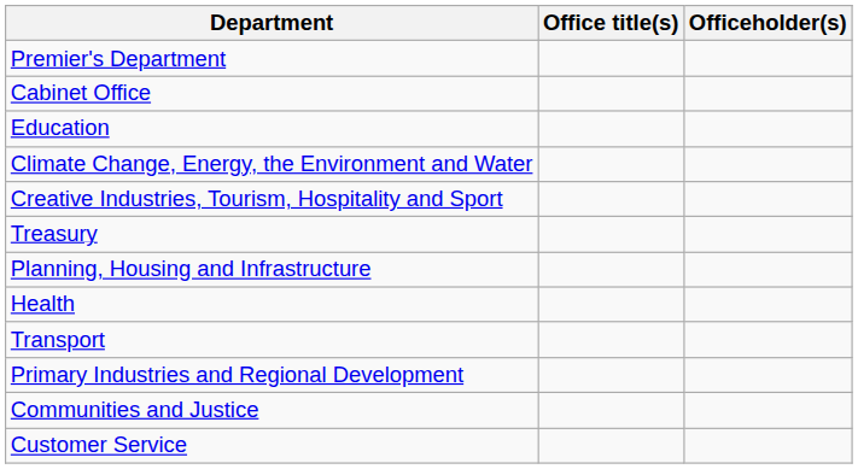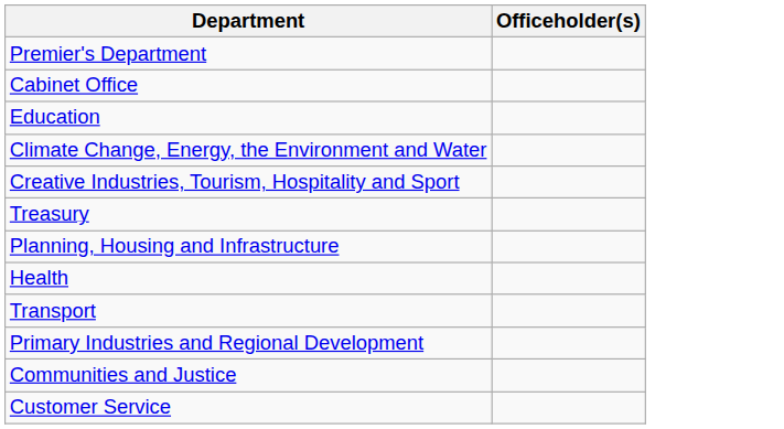 <table class="wikitable sortable">
 <tr>
 <th>Department</th>
-<th>Office title(s)</th>
 <th>Officeholder(s)</th>
 </tr>
 <tr>
 <td><a href='#'>Premier's Department</a></td>
 <td></td>
-<td></td>
 </tr>
 <tr>
 <td><a href='#'>Cabinet Office</a></td>
-<td></td>
 <td></td>
 </tr>
 <tr>
 <td><a href='#'>Education</a></td>
 <td></td>
-<td></td>
 </tr>
 <tr>
 <td><a href='#'>Climate Change, Energy, the Environment and Water</a></td>
-<td></td>
 <td></td>
 </tr>
 <tr>
 <td><a href='#'>Creative Industries, Tourism, Hospitality and Sport</a></td>
 <td></td>
-<td></td>
 </tr>
 <tr>
 <td><a href='#'>Treasury</a></td>
-<td></td>
 <td></td>
 </tr>
 <tr>
 <td><a href='#'>Planning, Housing and Infrastructure</a></td>
 <td></td>
-<td></td>
 </tr>
 <tr>
 <td><a href='#'>Health</a></td>
-<td></td>
 <td></td>
 </tr>
 <tr>
 <td><a href='#'>Transport</a></td>
 <td></td>
-<td></td>
 </tr>
 <tr>
 <td><a href='#'>Primary Industries and Regional Development</a></td>
-<td></td>
 <td></td>
 </tr>
 <tr>
 <td><a href='#'>Communities and Justice</a></td>
 <td></td>
-<td></td>
 </tr>
 <tr>
 <td><a href='#'>Customer Service</a></td>
 <td></td>
-<td></td>
 </tr>
 </table>
